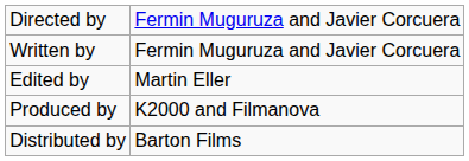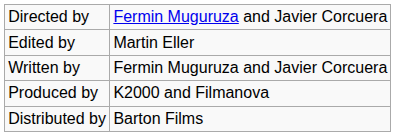 <table class="wikitable">
 <tr>
 <td>Directed by</td>
 <td><a href='#'>Fermin Muguruza</a> and Javier Corcuera</td>
 </tr>
 <tr>
+<td>Edited by</td>
+<td>Martin Eller</td>
+</tr>
+<tr>
 <td>Written by</td>
 <td>Fermin Muguruza and Javier Corcuera</td>
-</tr>
-<tr>
-<td>Edited by</td>
-<td>Martin Eller</td>
 </tr>
 <tr>
 <td>Produced by</td>
 <td>K2000 and Filmanova</td>
 </tr>
 <tr>
 <td>Distributed by</td>
 <td>Barton Films</td>
 </tr>
 </table>
